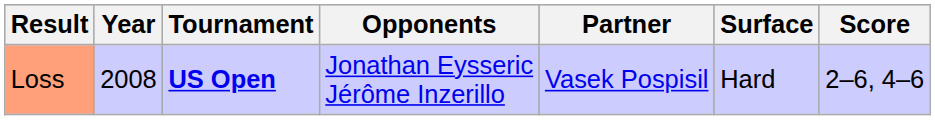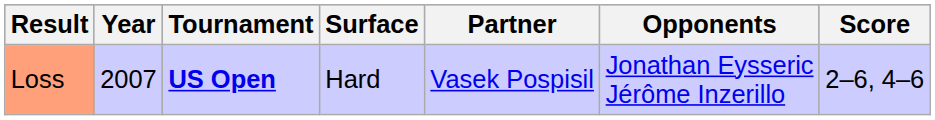 <table class="wikitable">
 <tr>
 <th>Result</th>
 <th>Year</th>
 <th>Tournament</th>
+<th>Surface</th>
+<th>Partner</th>
 <th>Opponents</th>
-<th>Partner</th>
-<th>Surface</th>
 <th class="unsortable">Score</th>
 </tr>
 <tr style="background:#ccf;">
 <td bgcolor=FFA07A>Loss</td>
-<td>2008</td>
+<td>2007</td>
 <td><strong><a href='#'>US Open</a></strong></td>
+<td>Hard</td>
+<td> <a href='#'>Vasek Pospisil</a></td>
 <td> <a href='#'>Jonathan Eysseric</a><br> <a href='#'>Jérôme Inzerillo</a></td>
-<td> <a href='#'>Vasek Pospisil</a></td>
-<td>Hard</td>
 <td>2–6, 4–6</td>
 </tr>
 </table>
